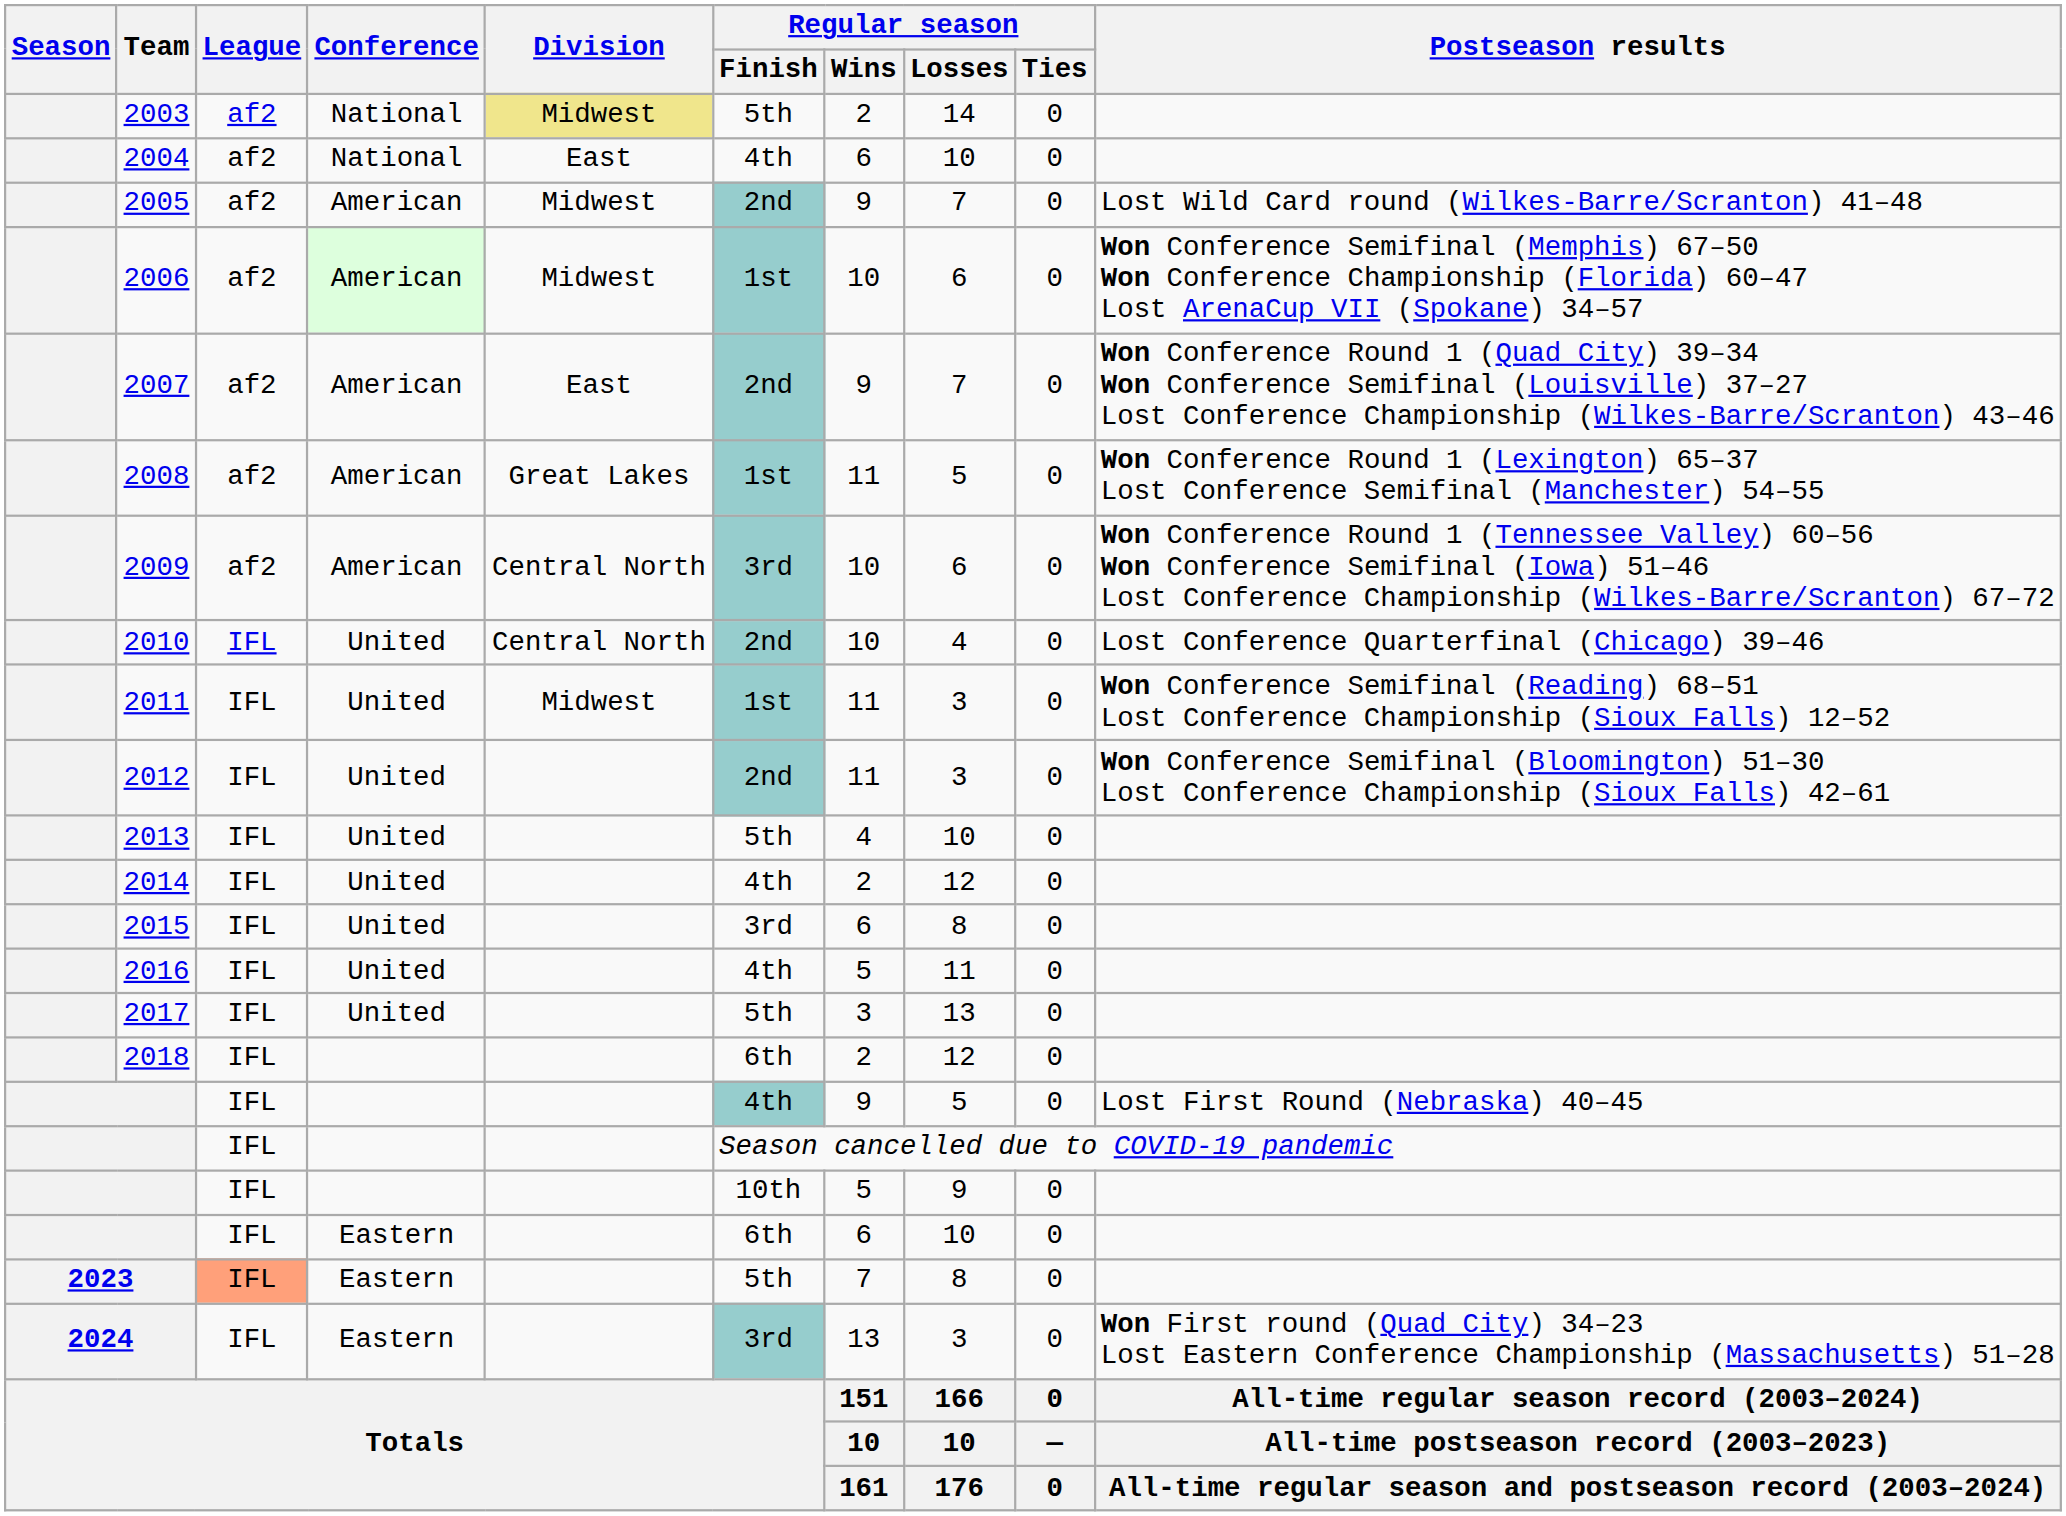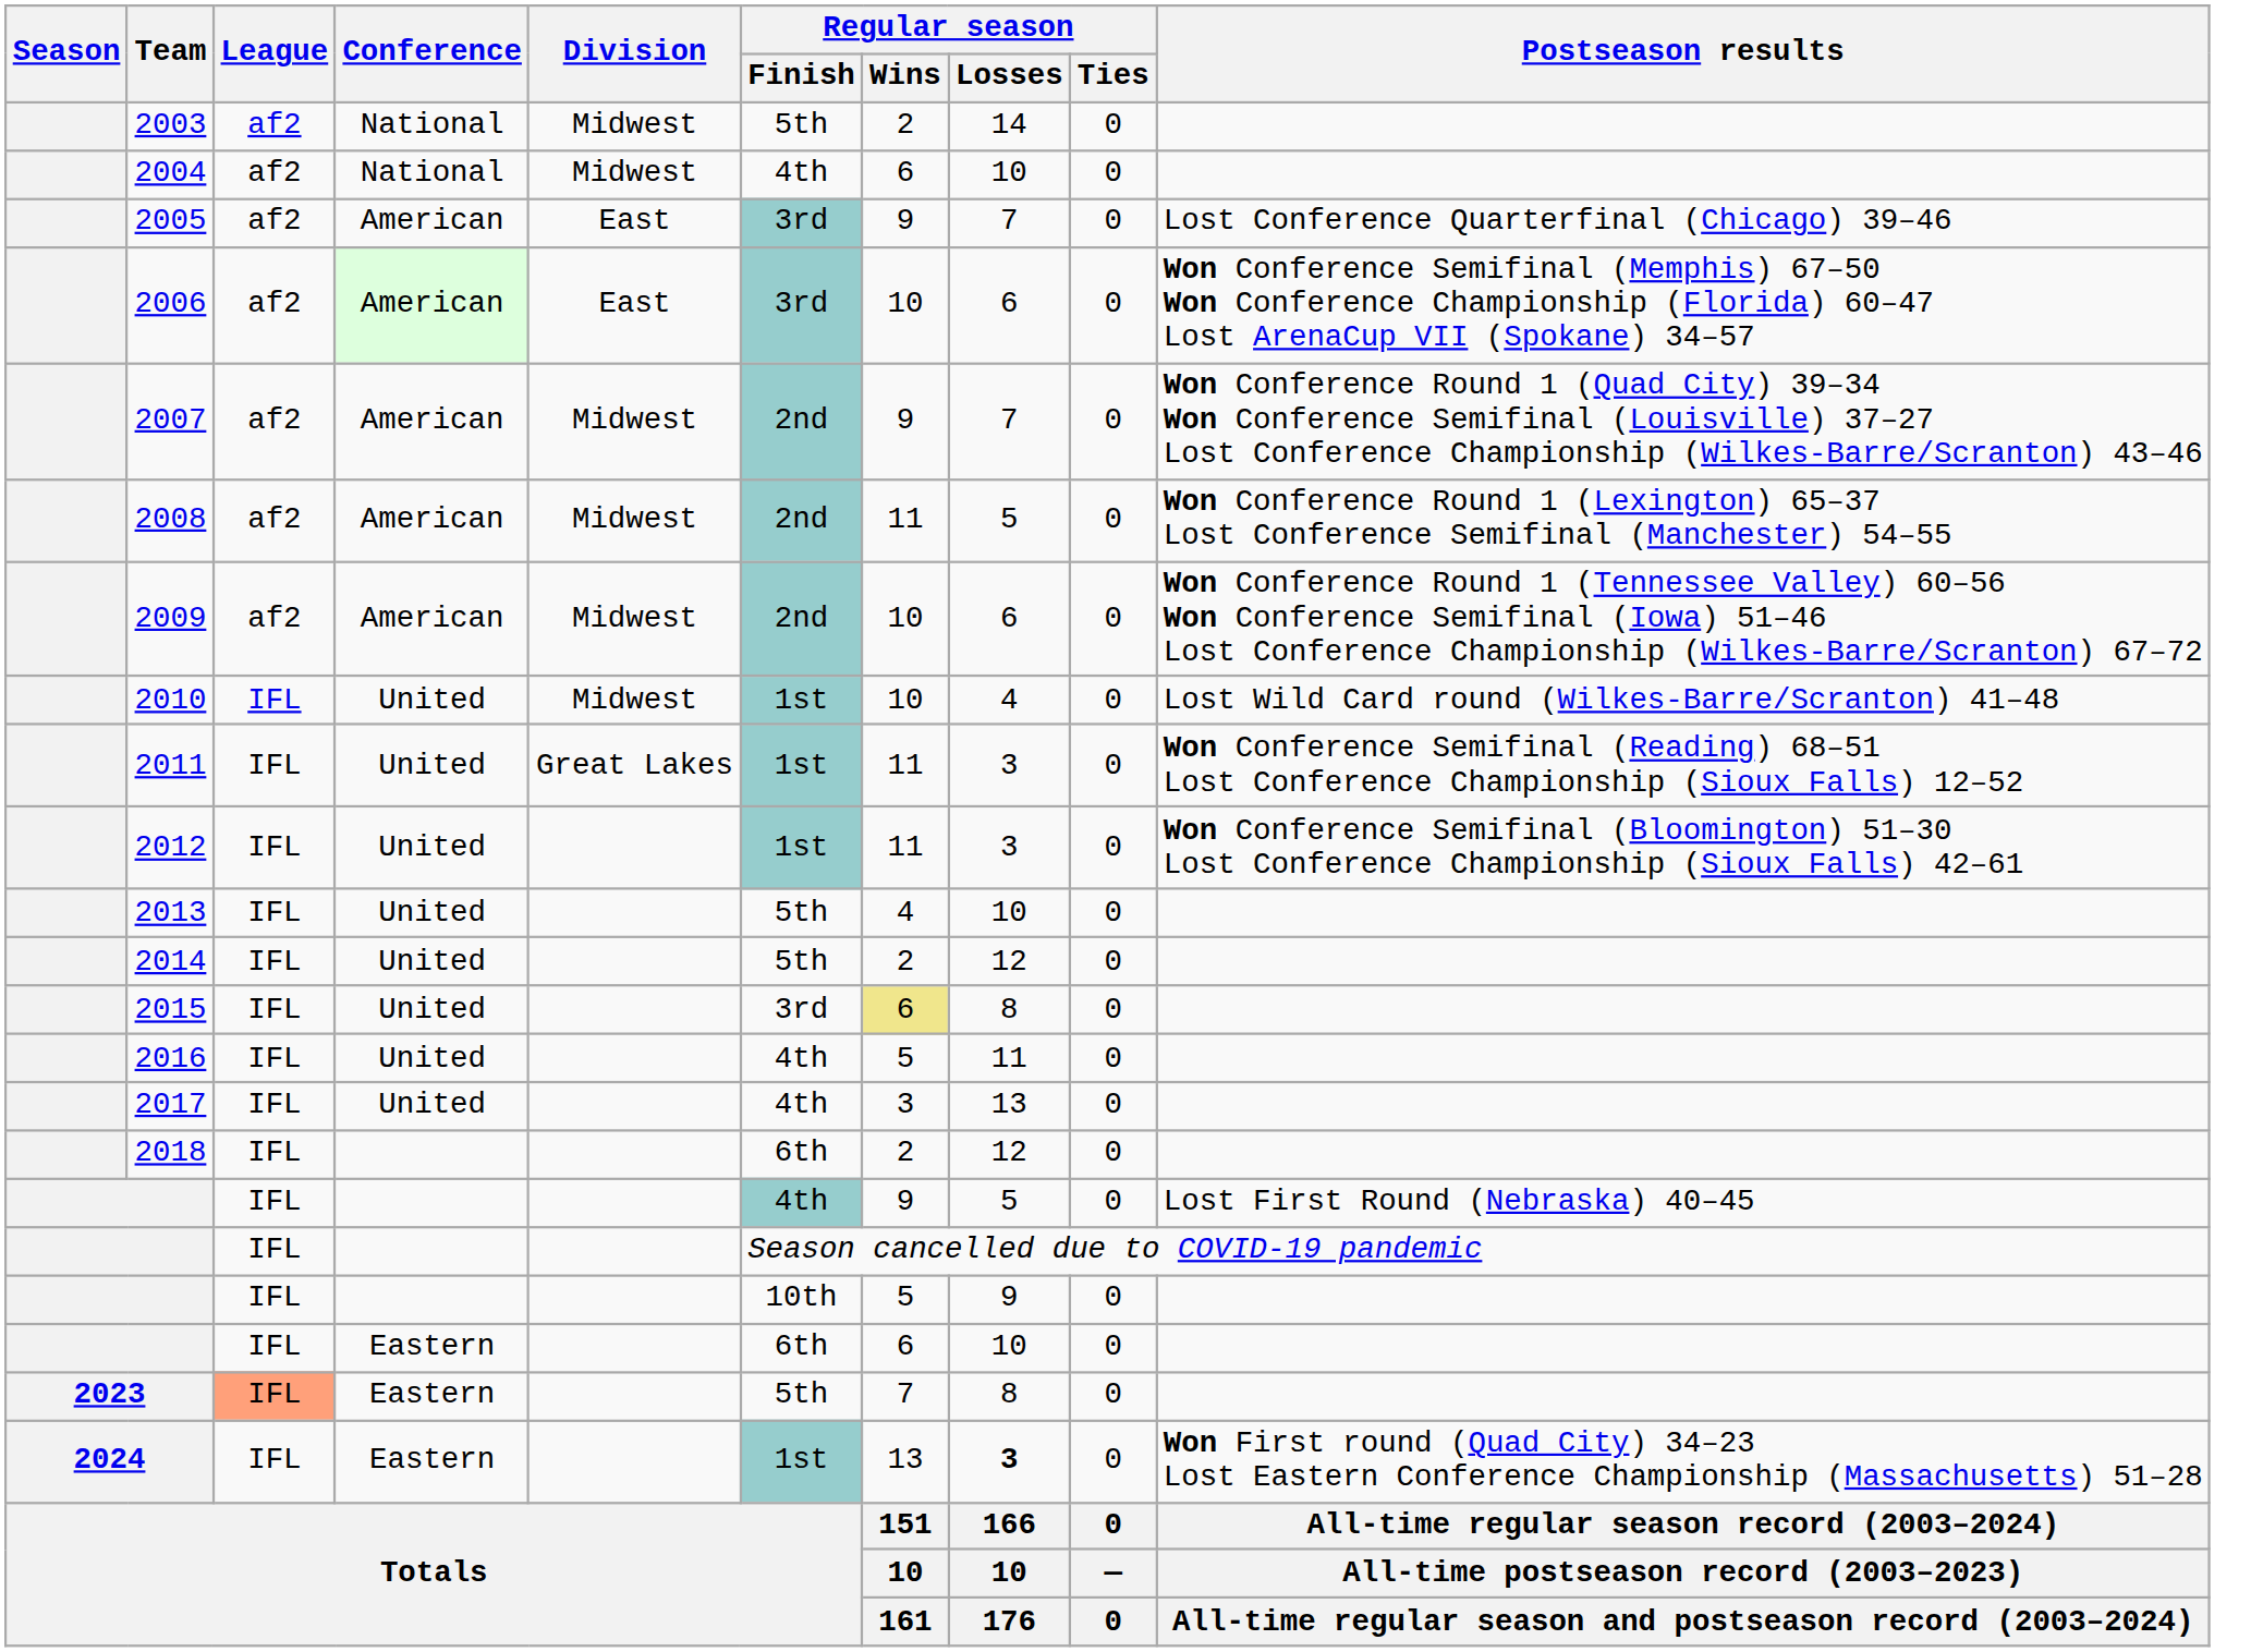 <table class="wikitable" style="text-align:center; font-size: 95%;">
 <tr>
 <th rowspan="2"><a href='#'>Season</a></th>
 <th rowspan="2">Team</th>
 <th rowspan="2"><a href='#'>League</a></th>
 <th rowspan="2"><a href='#'>Conference</a></th>
 <th rowspan="2"><a href='#'>Division</a></th>
 <th colspan="4"><a href='#'>Regular season</a></th>
 <th rowspan="2"><a href='#'>Postseason</a> results</th>
 </tr>
 <tr>
 <th>Finish</th>
 <th>Wins</th>
 <th>Losses</th>
 <th>Ties</th>
 </tr>
 <tr>
 <th></th>
 <td><a href='#'>2003</a></td>
 <td><a href='#'>af2</a></td>
 <td>National</td>
-<td style="background: khaki;">Midwest</td>
+<td>Midwest</td>
 <td>5th</td>
 <td>2</td>
 <td>14</td>
 <td>0</td>
 <td align=left></td>
 </tr>
 <tr>
 <th></th>
 <td><a href='#'>2004</a></td>
 <td>af2</td>
 <td>National</td>
-<td>East</td>
+<td>Midwest</td>
 <td>4th</td>
 <td>6</td>
 <td>10</td>
 <td>0</td>
 <td align=left></td>
 </tr>
 <tr>
 <th></th>
 <td><a href='#'>2005</a></td>
 <td>af2</td>
 <td>American</td>
-<td>Midwest</td>
-<td bgcolor=#96cdcd>2nd</td>
+<td>East</td>
+<td bgcolor=#96cdcd>3rd</td>
 <td>9</td>
 <td>7</td>
 <td>0</td>
-<td align=left>Lost Wild Card round (<a href='#'>Wilkes-Barre/Scranton</a>) 41–48</td>
+<td align=left>Lost Conference Quarterfinal (<a href='#'>Chicago</a>) 39–46</td>
 </tr>
 <tr>
 <th></th>
 <td><a href='#'>2006</a></td>
 <td>af2</td>
 <td bgcolor=#dfd>American</td>
-<td>Midwest</td>
-<td bgcolor=#96cdcd>1st</td>
+<td>East</td>
+<td bgcolor=#96cdcd>3rd</td>
 <td>10</td>
 <td>6</td>
 <td>0</td>
 <td align=left><strong>Won</strong> Conference Semifinal (<a href='#'>Memphis</a>) 67–50<br><strong>Won</strong> Conference Championship (<a href='#'>Florida</a>) 60–47<br>Lost <a href='#'>ArenaCup VII</a> (<a href='#'>Spokane</a>) 34–57</td>
 </tr>
 <tr>
 <th></th>
 <td><a href='#'>2007</a></td>
 <td>af2</td>
 <td>American</td>
-<td>East</td>
+<td>Midwest</td>
 <td bgcolor=#96cdcd>2nd</td>
 <td>9</td>
 <td>7</td>
 <td>0</td>
 <td align=left><strong>Won</strong> Conference Round 1 (<a href='#'>Quad City</a>) 39–34<br><strong>Won</strong> Conference Semifinal (<a href='#'>Louisville</a>) 37–27<br>Lost Conference Championship (<a href='#'>Wilkes-Barre/Scranton</a>) 43–46</td>
 </tr>
 <tr>
 <th></th>
 <td><a href='#'>2008</a></td>
 <td>af2</td>
 <td>American</td>
-<td>Great Lakes</td>
-<td bgcolor=#96cdcd>1st</td>
+<td>Midwest</td>
+<td bgcolor=#96cdcd>2nd</td>
 <td>11</td>
 <td>5</td>
 <td>0</td>
 <td align=left><strong>Won</strong> Conference Round 1 (<a href='#'>Lexington</a>) 65–37<br>Lost Conference Semifinal (<a href='#'>Manchester</a>) 54–55</td>
 </tr>
 <tr>
 <th></th>
 <td><a href='#'>2009</a></td>
 <td>af2</td>
 <td>American</td>
-<td>Central North</td>
-<td bgcolor=#96cdcd>3rd</td>
+<td>Midwest</td>
+<td bgcolor=#96cdcd>2nd</td>
 <td>10</td>
 <td>6</td>
 <td>0</td>
 <td align=left><strong>Won</strong> Conference Round 1 (<a href='#'>Tennessee Valley</a>) 60–56<br><strong>Won</strong> Conference Semifinal (<a href='#'>Iowa</a>) 51–46<br>Lost Conference Championship (<a href='#'>Wilkes-Barre/Scranton</a>) 67–72</td>
 </tr>
 <tr>
 <th></th>
 <td><a href='#'>2010</a></td>
 <td><a href='#'>IFL</a></td>
 <td>United</td>
-<td>Central North</td>
-<td bgcolor=#96cdcd>2nd</td>
+<td>Midwest</td>
+<td bgcolor=#96cdcd>1st</td>
 <td>10</td>
 <td>4</td>
 <td>0</td>
-<td align=left>Lost Conference Quarterfinal (<a href='#'>Chicago</a>) 39–46</td>
+<td align=left>Lost Wild Card round (<a href='#'>Wilkes-Barre/Scranton</a>) 41–48</td>
 </tr>
 <tr>
 <th></th>
 <td><a href='#'>2011</a></td>
 <td>IFL</td>
 <td>United</td>
-<td>Midwest</td>
+<td>Great Lakes</td>
 <td bgcolor=#96cdcd>1st</td>
 <td>11</td>
 <td>3</td>
 <td>0</td>
 <td align=left><strong>Won</strong> Conference Semifinal (<a href='#'>Reading</a>) 68–51<br>Lost Conference Championship (<a href='#'>Sioux Falls</a>) 12–52</td>
 </tr>
 <tr>
 <th></th>
 <td><a href='#'>2012</a></td>
 <td>IFL</td>
 <td>United</td>
 <td></td>
-<td bgcolor=#96cdcd>2nd</td>
+<td bgcolor=#96cdcd>1st</td>
 <td>11</td>
 <td>3</td>
 <td>0</td>
 <td align=left><strong>Won</strong> Conference Semifinal (<a href='#'>Bloomington</a>) 51–30<br>Lost Conference Championship (<a href='#'>Sioux Falls</a>) 42–61</td>
 </tr>
 <tr>
 <th></th>
 <td><a href='#'>2013</a></td>
 <td>IFL</td>
 <td>United</td>
 <td></td>
 <td>5th</td>
 <td>4</td>
 <td>10</td>
 <td>0</td>
 <td align=left></td>
 </tr>
 <tr>
 <th></th>
 <td><a href='#'>2014</a></td>
 <td>IFL</td>
 <td>United</td>
 <td></td>
-<td>4th</td>
+<td>5th</td>
 <td>2</td>
 <td>12</td>
 <td>0</td>
 <td align=left></td>
 </tr>
 <tr>
 <th></th>
 <td><a href='#'>2015</a></td>
 <td>IFL</td>
 <td>United</td>
 <td></td>
 <td>3rd</td>
-<td>6</td>
+<td style="background: khaki;">6</td>
 <td>8</td>
 <td>0</td>
 <td align=left></td>
 </tr>
 <tr>
 <th></th>
 <td><a href='#'>2016</a></td>
 <td>IFL</td>
 <td>United</td>
 <td></td>
 <td>4th</td>
 <td>5</td>
 <td>11</td>
 <td>0</td>
 <td align=left></td>
 </tr>
 <tr>
 <th></th>
 <td><a href='#'>2017</a></td>
 <td>IFL</td>
 <td>United</td>
 <td></td>
-<td>5th</td>
+<td>4th</td>
 <td>3</td>
 <td>13</td>
 <td>0</td>
 <td align=left></td>
 </tr>
 <tr>
 <th></th>
 <td><a href='#'>2018</a></td>
 <td>IFL</td>
 <td></td>
 <td></td>
 <td>6th</td>
 <td>2</td>
 <td>12</td>
 <td>0</td>
 <td align=left></td>
 </tr>
 <tr>
 <th colspan=2></th>
 <td>IFL</td>
 <td></td>
 <td></td>
 <td bgcolor=#96cdcd>4th</td>
 <td>9</td>
 <td>5</td>
 <td>0</td>
 <td align=left>Lost First Round (<a href='#'>Nebraska</a>) 40–45</td>
 </tr>
 <tr>
 <th colspan=2></th>
 <td>IFL</td>
 <td></td>
 <td></td>
 <td colspan=5; align=left><em>Season cancelled due to <a href='#'>COVID-19 pandemic</a></em></td>
 </tr>
 <tr>
 <th colspan=2></th>
 <td>IFL</td>
 <td></td>
 <td></td>
 <td>10th</td>
 <td>5</td>
 <td>9</td>
 <td>0</td>
 <td align=left></td>
 </tr>
 <tr>
 <th colspan=2></th>
 <td>IFL</td>
 <td>Eastern</td>
 <td></td>
 <td>6th</td>
 <td>6</td>
 <td>10</td>
 <td>0</td>
 <td></td>
 </tr>
 <tr>
 <th colspan="2"><a href='#'>2023</a></th>
 <td style="background: lightsalmon;">IFL</td>
 <td>Eastern</td>
 <td></td>
 <td>5th</td>
 <td>7</td>
 <td>8</td>
 <td>0</td>
 <td></td>
 </tr>
 <tr>
 <th colspan="2"><a href='#'>2024</a></th>
 <td>IFL</td>
 <td>Eastern</td>
 <td></td>
-<td bgcolor=#96cdcd>3rd</td>
+<td bgcolor=#96cdcd>1st</td>
 <td>13</td>
-<td>3</td>
+<td><strong>3</strong></td>
 <td>0</td>
 <td align=left><strong>Won</strong> First round (<a href='#'>Quad City</a>) 34–23<br>Lost Eastern Conference Championship (<a href='#'>Massachusetts</a>) 51–28</td>
 </tr>
 <tr>
 <th colspan="6" rowspan="3">Totals</th>
 <th>151</th>
 <th>166</th>
 <th>0</th>
 <th>All-time regular season record (2003–2024)</th>
 </tr>
 <tr>
 <th><strong>10</strong></th>
 <th><strong>10</strong></th>
 <th>—</th>
 <th><strong>All-time postseason record (2003–2023)</strong></th>
 </tr>
 <tr>
 <th>161</th>
 <th>176</th>
 <th>0</th>
 <th>All-time regular season and postseason record (2003–2024)</th>
 </tr>
 </table>
